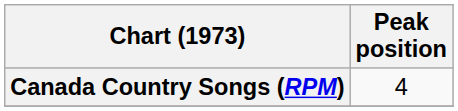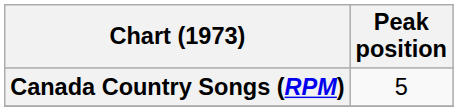 <table class="wikitable sortable plainrowheaders" style="text-align:center">
 <tr>
 <th scope="col">Chart (1973)</th>
 <th scope="col">Peak<br> position</th>
 </tr>
 <tr>
 <th scope="row">Canada Country Songs (<em><a href='#'>RPM</a></em>)</th>
-<td>4</td>
+<td>5</td>
 </tr>
 <tr>
 </tr>
 <tr>
 </tr>
 </table>
